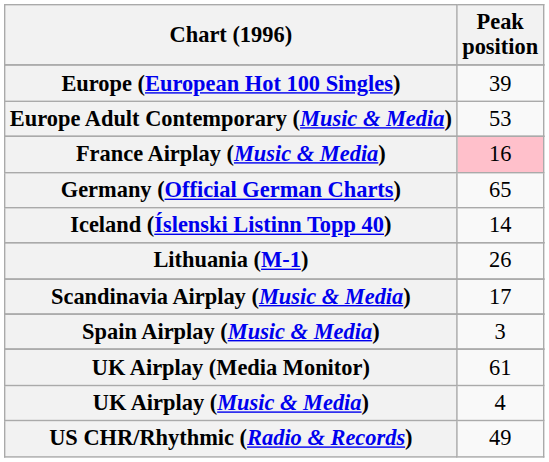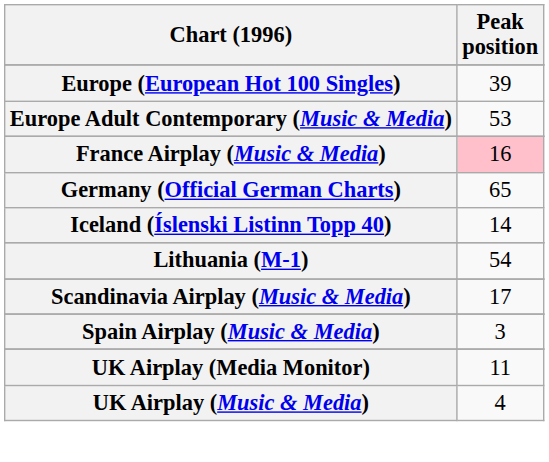 <table class="wikitable sortable plainrowheaders" style="text-align:center;">
 <tr>
 <th>Chart (1996)</th>
 <th>Peak<br>position</th>
 </tr>
 <tr>
 </tr>
 <tr>
 </tr>
 <tr>
 <th scope="row">Europe (<a href='#'>European Hot 100 Singles</a>)</th>
 <td>39</td>
 </tr>
 <tr>
 <th scope="row">Europe Adult Contemporary (<em><a href='#'>Music & Media</a></em>)</th>
 <td>53</td>
 </tr>
 <tr>
 </tr>
 <tr>
 <th scope="row">France Airplay (<em><a href='#'>Music & Media</a></em>)</th>
 <td style="background: pink;">16</td>
 </tr>
 <tr>
 <th scope="row">Germany (<a href='#'>Official German Charts</a>)</th>
 <td>65</td>
 </tr>
 <tr>
 <th scope="row">Iceland (<a href='#'>Íslenski Listinn Topp 40</a>)</th>
 <td>14</td>
 </tr>
 <tr>
 </tr>
 <tr>
 <th scope="row">Lithuania (<a href='#'>M-1</a>)</th>
-<td>26</td>
+<td>54</td>
 </tr>
 <tr>
 </tr>
 <tr>
 </tr>
 <tr>
 </tr>
 <tr>
 <th scope="row">Scandinavia Airplay (<em><a href='#'>Music & Media</a></em>)</th>
 <td>17</td>
 </tr>
 <tr>
 </tr>
 <tr>
 <th scope="row">Spain Airplay (<em><a href='#'>Music & Media</a></em>)</th>
 <td>3</td>
 </tr>
 <tr>
 </tr>
 <tr>
 </tr>
 <tr>
 </tr>
 <tr>
 <th scope="row">UK Airplay (Media Monitor)</th>
-<td>61</td>
+<td>11</td>
 </tr>
 <tr>
 <th scope="row">UK Airplay (<em><a href='#'>Music & Media</a></em>)</th>
 <td>4</td>
 </tr>
-<tr>
-<th scope="row">US CHR/Rhythmic (<em><a href='#'>Radio & Records</a></em>)</th>
-<td>49</td>
-</tr>
 </table>
